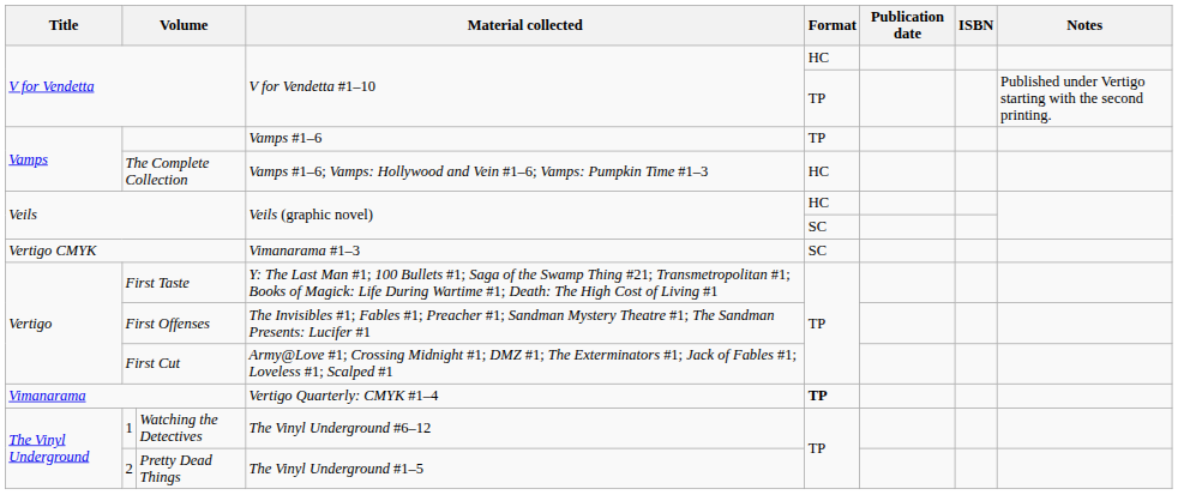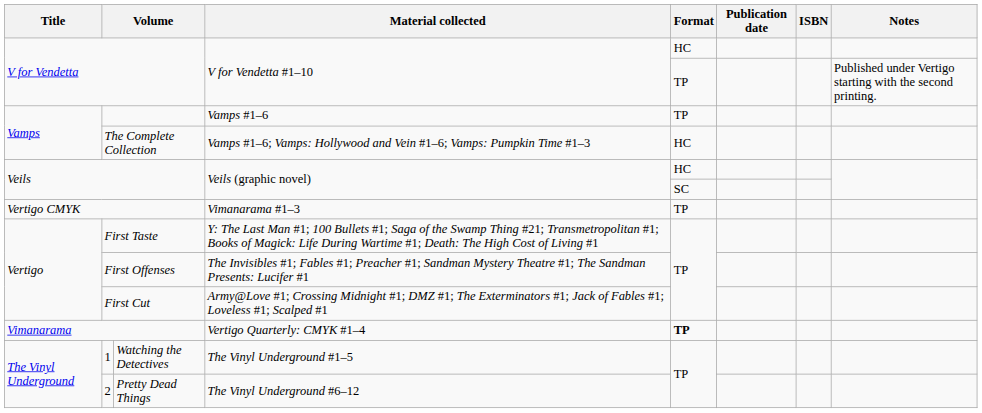 <table class="wikitable">
 <tr>
 <th width="10%">Title</th>
 <th colspan="2">Volume</th>
 <th>Material collected</th>
 <th>Format</th>
 <th>Publication date</th>
 <th>ISBN</th>
 <th width="15%">Notes</th>
 </tr>
 <tr>
 <td colspan="3" rowspan="2"><em><a href='#'>V for Vendetta</a></em></td>
 <td rowspan="2"><em>V for Vendetta</em> #1–10</td>
 <td>HC</td>
 <td></td>
 <td></td>
 <td></td>
 </tr>
 <tr>
 <td>TP</td>
 <td></td>
 <td></td>
 <td>Published under Vertigo starting with the second printing.</td>
 </tr>
 <tr>
 <td rowspan="2"><em><a href='#'>Vamps</a></em></td>
 <td colspan="2"></td>
 <td><em>Vamps</em> #1–6</td>
 <td>TP</td>
 <td></td>
 <td></td>
 <td></td>
 </tr>
 <tr>
 <td colspan="2"><em>The Complete Collection</em></td>
 <td><em>Vamps</em> #1–6; <em>Vamps: Hollywood and Vein</em> #1–6; <em>Vamps: Pumpkin Time</em> #1–3</td>
 <td>HC</td>
 <td></td>
 <td></td>
 <td></td>
 </tr>
 <tr>
 <td colspan="3" rowspan="2"><em>Veils</em></td>
 <td rowspan="2"><em>Veils</em> (graphic novel)</td>
 <td>HC</td>
 <td></td>
 <td></td>
 <td rowspan="2"></td>
 </tr>
 <tr>
 <td>SC</td>
 <td></td>
 <td></td>
 </tr>
 <tr>
 <td colspan="3"><em>Vertigo CMYK</em></td>
 <td><em>Vimanarama</em> #1–3</td>
-<td>SC</td>
+<td>TP</td>
 <td></td>
 <td></td>
 <td></td>
 </tr>
 <tr>
 <td rowspan="3"><em>Vertigo</em></td>
 <td colspan="2"><em>First Taste</em></td>
 <td><em>Y: The Last Man</em> #1; <em>100 Bullets</em> #1; <em>Saga of the Swamp Thing</em> #21; <em>Transmetropolitan</em> #1; <em>Books of Magick: Life During Wartime</em> #1; <em>Death: The High Cost of Living</em> #1</td>
 <td rowspan="3">TP</td>
 <td></td>
 <td></td>
 <td></td>
 </tr>
 <tr>
 <td colspan="2"><em>First Offenses</em></td>
 <td><em>The Invisibles</em> #1; <em>Fables</em> #1; <em>Preacher</em> #1; <em>Sandman Mystery Theatre</em> #1; <em>The Sandman Presents: Lucifer</em> #1</td>
 <td></td>
 <td></td>
 <td></td>
 </tr>
 <tr>
 <td colspan="2"><em>First Cut</em></td>
 <td><em>Army@Love</em> #1; <em>Crossing Midnight</em> #1; <em>DMZ</em> #1; <em>The Exterminators</em> #1; <em>Jack of Fables</em> #1; <em>Loveless</em> #1; <em>Scalped</em> #1</td>
 <td></td>
 <td></td>
 <td></td>
 </tr>
 <tr>
 <td colspan="3"><em><a href='#'>Vimanarama</a></em></td>
 <td><em>Vertigo Quarterly: CMYK</em> #1–4</td>
 <td><strong>TP</strong></td>
 <td></td>
 <td></td>
 <td></td>
 </tr>
 <tr>
 <td rowspan="2"><em><a href='#'>The Vinyl Underground</a></em></td>
 <td>1</td>
 <td><em>Watching the Detectives</em></td>
-<td><em>The Vinyl Underground</em> #6–12</td>
+<td><em>The Vinyl Underground</em> #1–5</td>
 <td rowspan="2">TP</td>
 <td></td>
 <td></td>
 <td></td>
 </tr>
 <tr>
 <td>2</td>
 <td><em>Pretty Dead Things</em></td>
-<td><em>The Vinyl Underground</em> #1–5</td>
+<td><em>The Vinyl Underground</em> #6–12</td>
 <td></td>
 <td></td>
 <td></td>
 </tr>
 </table>
